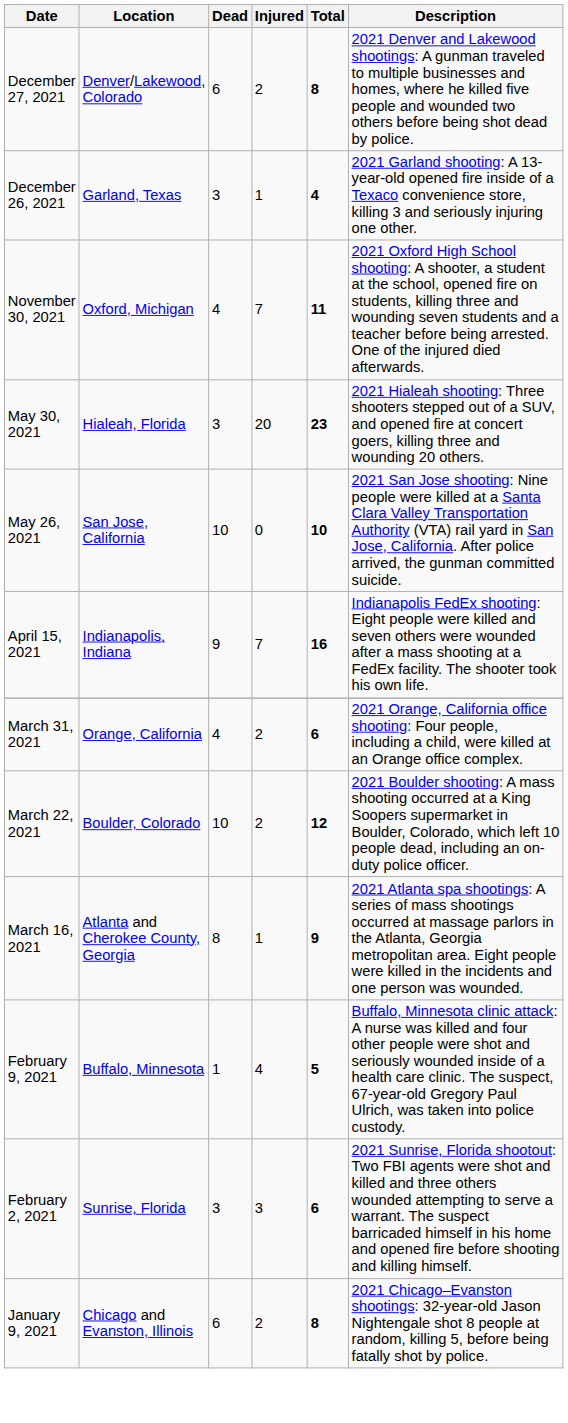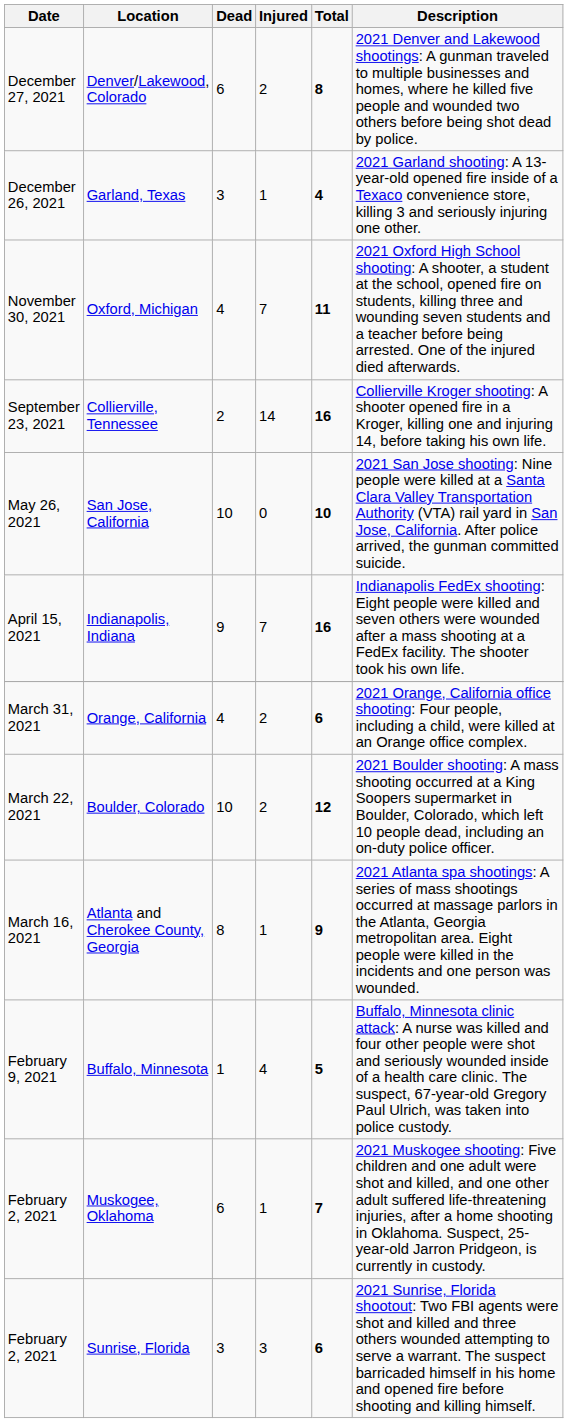 <table class="wikitable sortable mw-datatable">
 <tr>
 <th width=12%>Date</th>
 <th width=16%>Location</th>
 <th width=5%>Dead</th>
 <th width=5%>Injured</th>
 <th width=5%>Total</th>
 <th width=60%>Description</th>
 </tr>
 <tr>
 <td>December 27, 2021</td>
 <td><a href='#'>Denver</a>/<a href='#'>Lakewood</a>, <a href='#'>Colorado</a></td>
 <td>6</td>
 <td>2</td>
 <td><strong>8</strong></td>
 <td><a href='#'>2021 Denver and Lakewood shootings</a>: A gunman traveled to multiple businesses and homes, where he killed five people and wounded two others before being shot dead by police.</td>
 </tr>
 <tr>
 <td>December 26, 2021</td>
 <td><a href='#'>Garland, Texas</a></td>
 <td>3</td>
 <td>1</td>
 <td><strong>4</strong></td>
 <td><a href='#'>2021 Garland shooting</a>: A 13-year-old opened fire inside of a <a href='#'>Texaco</a> convenience store, killing 3 and seriously injuring one other.</td>
 </tr>
 <tr>
 <td>November 30, 2021</td>
 <td><a href='#'>Oxford, Michigan</a></td>
 <td>4</td>
 <td>7</td>
 <td><strong>11</strong></td>
 <td><a href='#'>2021 Oxford High School shooting</a>: A shooter, a student at the school, opened fire on students, killing three and wounding seven students and a teacher before being arrested. One of the injured died afterwards.</td>
 </tr>
 <tr>
-<td>May 30, 2021</td>
-<td><a href='#'>Hialeah, Florida</a></td>
-<td>3</td>
-<td>20</td>
-<td><strong>23</strong></td>
-<td><a href='#'>2021 Hialeah shooting</a>: Three shooters stepped out of a SUV, and opened fire at concert goers, killing three and wounding 20 others.</td>
+<td>September 23, 2021</td>
+<td><a href='#'>Collierville, Tennessee</a></td>
+<td>2</td>
+<td>14</td>
+<td><strong>16</strong></td>
+<td><a href='#'>Collierville Kroger shooting</a>: A shooter opened fire in a Kroger, killing one and injuring 14, before taking his own life.</td>
 </tr>
 <tr>
 <td>May 26, 2021</td>
 <td><a href='#'>San Jose, California</a></td>
 <td>10</td>
 <td>0</td>
 <td><strong>10</strong></td>
 <td><a href='#'>2021 San Jose shooting</a>: Nine people were killed at a <a href='#'>Santa Clara Valley Transportation Authority</a> (VTA) rail yard in <a href='#'>San Jose, California</a>. After police arrived, the gunman committed suicide.</td>
 </tr>
 <tr>
 <td>April 15, 2021</td>
 <td><a href='#'>Indianapolis, Indiana</a></td>
 <td>9</td>
 <td>7</td>
 <td><strong>16</strong></td>
 <td><a href='#'>Indianapolis FedEx shooting</a>: Eight people were killed and seven others were wounded after a mass shooting at a FedEx facility. The shooter took his own life.</td>
 </tr>
 <tr>
 </tr>
 <tr>
 <td>March 31, 2021</td>
 <td><a href='#'>Orange, California</a></td>
 <td>4</td>
 <td>2</td>
 <td><strong>6</strong></td>
 <td><a href='#'>2021 Orange, California office shooting</a>: Four people, including a child, were killed at an Orange office complex.</td>
 </tr>
 <tr>
 <td>March 22, 2021</td>
 <td><a href='#'>Boulder, Colorado</a></td>
 <td>10</td>
 <td>2</td>
 <td><strong>12</strong></td>
 <td><a href='#'>2021 Boulder shooting</a>: A mass shooting occurred at a King Soopers supermarket in Boulder, Colorado, which left 10 people dead, including an on-duty police officer.</td>
 </tr>
 <tr>
 <td>March 16, 2021</td>
 <td><a href='#'>Atlanta</a> and <a href='#'>Cherokee County, Georgia</a></td>
 <td>8</td>
 <td>1</td>
 <td><strong>9</strong></td>
 <td><a href='#'>2021 Atlanta spa shootings</a>: A series of mass shootings occurred at massage parlors in the Atlanta, Georgia metropolitan area. Eight people were killed in the incidents and one person was wounded.</td>
 </tr>
 <tr>
 <td>February 9, 2021</td>
 <td><a href='#'>Buffalo, Minnesota</a></td>
 <td>1</td>
 <td>4</td>
 <td><strong>5</strong></td>
 <td><a href='#'>Buffalo, Minnesota clinic attack</a>: A nurse was killed and four other people were shot and seriously wounded inside of a health care clinic. The suspect, 67-year-old Gregory Paul Ulrich, was taken into police custody.</td>
 </tr>
 <tr>
 <td>February 2, 2021</td>
+<td><a href='#'>Muskogee, Oklahoma</a></td>
+<td>6</td>
+<td>1</td>
+<td><strong>7</strong></td>
+<td><a href='#'>2021 Muskogee shooting</a>: Five children and one adult were shot and killed, and one other adult suffered life-threatening injuries, after a home shooting in Oklahoma. Suspect, 25-year-old Jarron Pridgeon, is currently in custody.</td>
+</tr>
+<tr>
+<td>February 2, 2021</td>
 <td><a href='#'>Sunrise, Florida</a></td>
 <td>3</td>
 <td>3</td>
 <td><strong>6</strong></td>
 <td><a href='#'>2021 Sunrise, Florida shootout</a>: Two FBI agents were shot and killed and three others wounded attempting to serve a warrant. The suspect barricaded himself in his home and opened fire before shooting and killing himself.</td>
 </tr>
-<tr>
-<td>January 9, 2021</td>
-<td><a href='#'>Chicago</a> and <a href='#'>Evanston, Illinois</a></td>
-<td>6</td>
-<td>2</td>
-<td><strong>8</strong></td>
-<td><a href='#'>2021 Chicago–Evanston shootings</a>: 32-year-old Jason Nightengale shot 8 people at random, killing 5, before being fatally shot by police.</td>
-</tr>
 </table>
